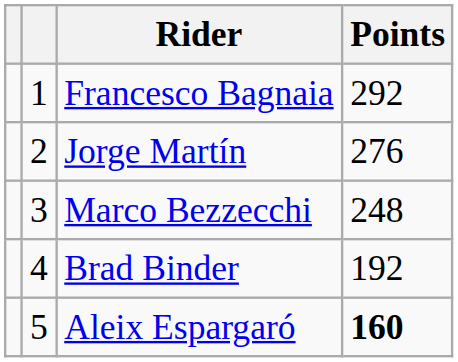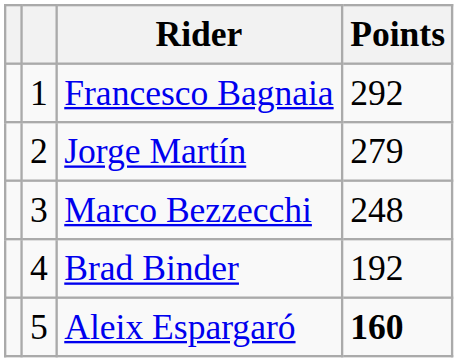 <table class="wikitable" style="font-size: 95%;">
 <tr>
 <th></th>
 <th></th>
 <th>Rider</th>
 <th>Points</th>
 </tr>
 <tr>
 <td></td>
 <td align=center>1</td>
 <td> <a href='#'>Francesco Bagnaia</a></td>
 <td align=left>292</td>
 </tr>
 <tr>
 <td></td>
 <td align=center>2</td>
 <td> <a href='#'>Jorge Martín</a></td>
-<td align=left>276</td>
+<td align=left>279</td>
 </tr>
 <tr>
 <td></td>
 <td align=center>3</td>
 <td> <a href='#'>Marco Bezzecchi</a></td>
 <td align=left>248</td>
 </tr>
 <tr>
 <td></td>
 <td align=center>4</td>
 <td> <a href='#'>Brad Binder</a></td>
 <td align=left>192</td>
 </tr>
 <tr>
 <td></td>
 <td align=center>5</td>
 <td> <a href='#'>Aleix Espargaró</a></td>
 <td align=left><strong>160</strong></td>
 </tr>
 </table>
